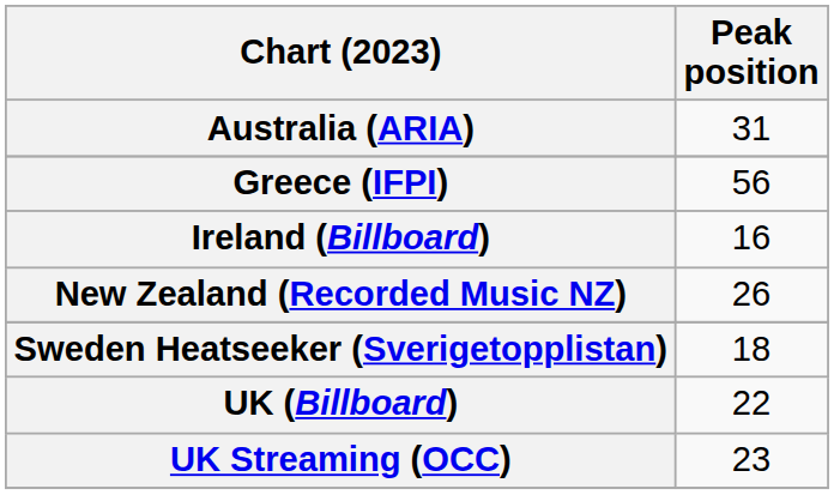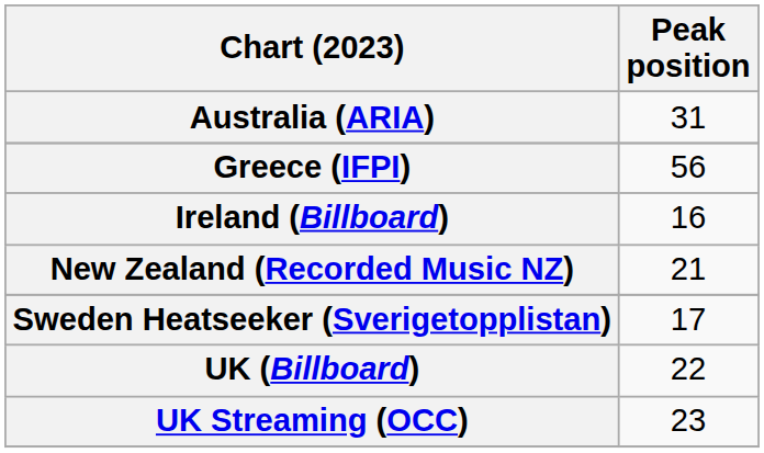 <table class="wikitable sortable plainrowheaders" style="text-align:center">
 <tr>
 <th scope="col">Chart (2023)</th>
 <th scope="col">Peak<br>position</th>
 </tr>
 <tr>
 <th scope="row">Australia (<a href='#'>ARIA</a>)</th>
 <td>31</td>
 </tr>
 <tr>
 </tr>
 <tr>
 </tr>
 <tr>
 <th scope="row">Greece (<a href='#'>IFPI</a>)</th>
 <td>56</td>
 </tr>
 <tr>
 <th scope="row">Ireland (<em><a href='#'>Billboard</a></em>)</th>
 <td>16</td>
 </tr>
 <tr>
 <th scope="row">New Zealand (<a href='#'>Recorded Music NZ</a>)</th>
-<td>26</td>
+<td>21</td>
 </tr>
 <tr>
 </tr>
 <tr>
 <th scope="row">Sweden Heatseeker (<a href='#'>Sverigetopplistan</a>)</th>
-<td>18</td>
+<td>17</td>
 </tr>
 <tr>
 <th scope="row">UK (<em><a href='#'>Billboard</a></em>)</th>
 <td>22</td>
 </tr>
 <tr>
 <th scope="row"><a href='#'>UK Streaming</a> (<a href='#'>OCC</a>)</th>
 <td>23</td>
 </tr>
 <tr>
 </tr>
 </table>
